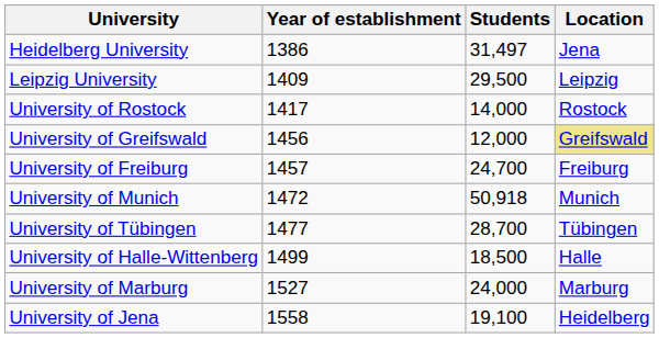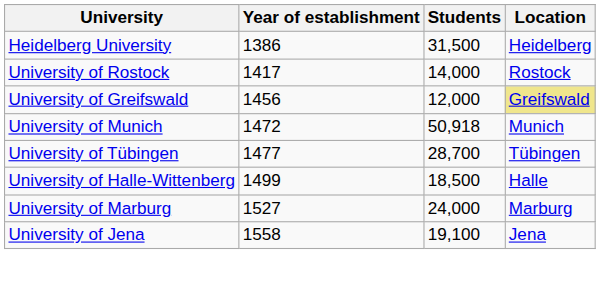 <table class="wikitable sortable">
 <tr>
 <th>University</th>
 <th>Year of establishment</th>
 <th>Students</th>
 <th>Location</th>
 </tr>
 <tr>
 <td><a href='#'>Heidelberg University</a></td>
 <td>1386</td>
-<td>31,497</td>
-<td><a href='#'>Jena</a></td>
-</tr>
-<tr>
-<td><a href='#'>Leipzig University</a></td>
-<td>1409</td>
-<td>29,500</td>
-<td><a href='#'>Leipzig</a></td>
+<td>31,500</td>
+<td><a href='#'>Heidelberg</a></td>
 </tr>
 <tr>
 <td><a href='#'>University of Rostock</a></td>
 <td>1417</td>
 <td>14,000</td>
 <td><a href='#'>Rostock</a></td>
 </tr>
 <tr>
 <td><a href='#'>University of Greifswald</a></td>
 <td>1456</td>
 <td>12,000</td>
 <td style="background: khaki;"><a href='#'>Greifswald</a></td>
-</tr>
-<tr>
-<td><a href='#'>University of Freiburg</a></td>
-<td>1457</td>
-<td>24,700</td>
-<td><a href='#'>Freiburg</a></td>
 </tr>
 <tr>
 <td><a href='#'>University of Munich</a></td>
 <td>1472</td>
 <td>50,918</td>
 <td><a href='#'>Munich</a></td>
 </tr>
 <tr>
 <td><a href='#'>University of Tübingen</a></td>
 <td>1477</td>
 <td>28,700</td>
 <td><a href='#'>Tübingen</a></td>
 </tr>
 <tr>
 <td><a href='#'>University of Halle-Wittenberg</a></td>
 <td>1499</td>
 <td>18,500</td>
 <td><a href='#'>Halle</a></td>
 </tr>
 <tr>
 <td><a href='#'>University of Marburg</a></td>
 <td>1527</td>
 <td>24,000</td>
 <td><a href='#'>Marburg</a></td>
 </tr>
 <tr>
 <td><a href='#'>University of Jena</a></td>
 <td>1558</td>
 <td>19,100</td>
-<td><a href='#'>Heidelberg</a></td>
+<td><a href='#'>Jena</a></td>
 </tr>
 </table>
